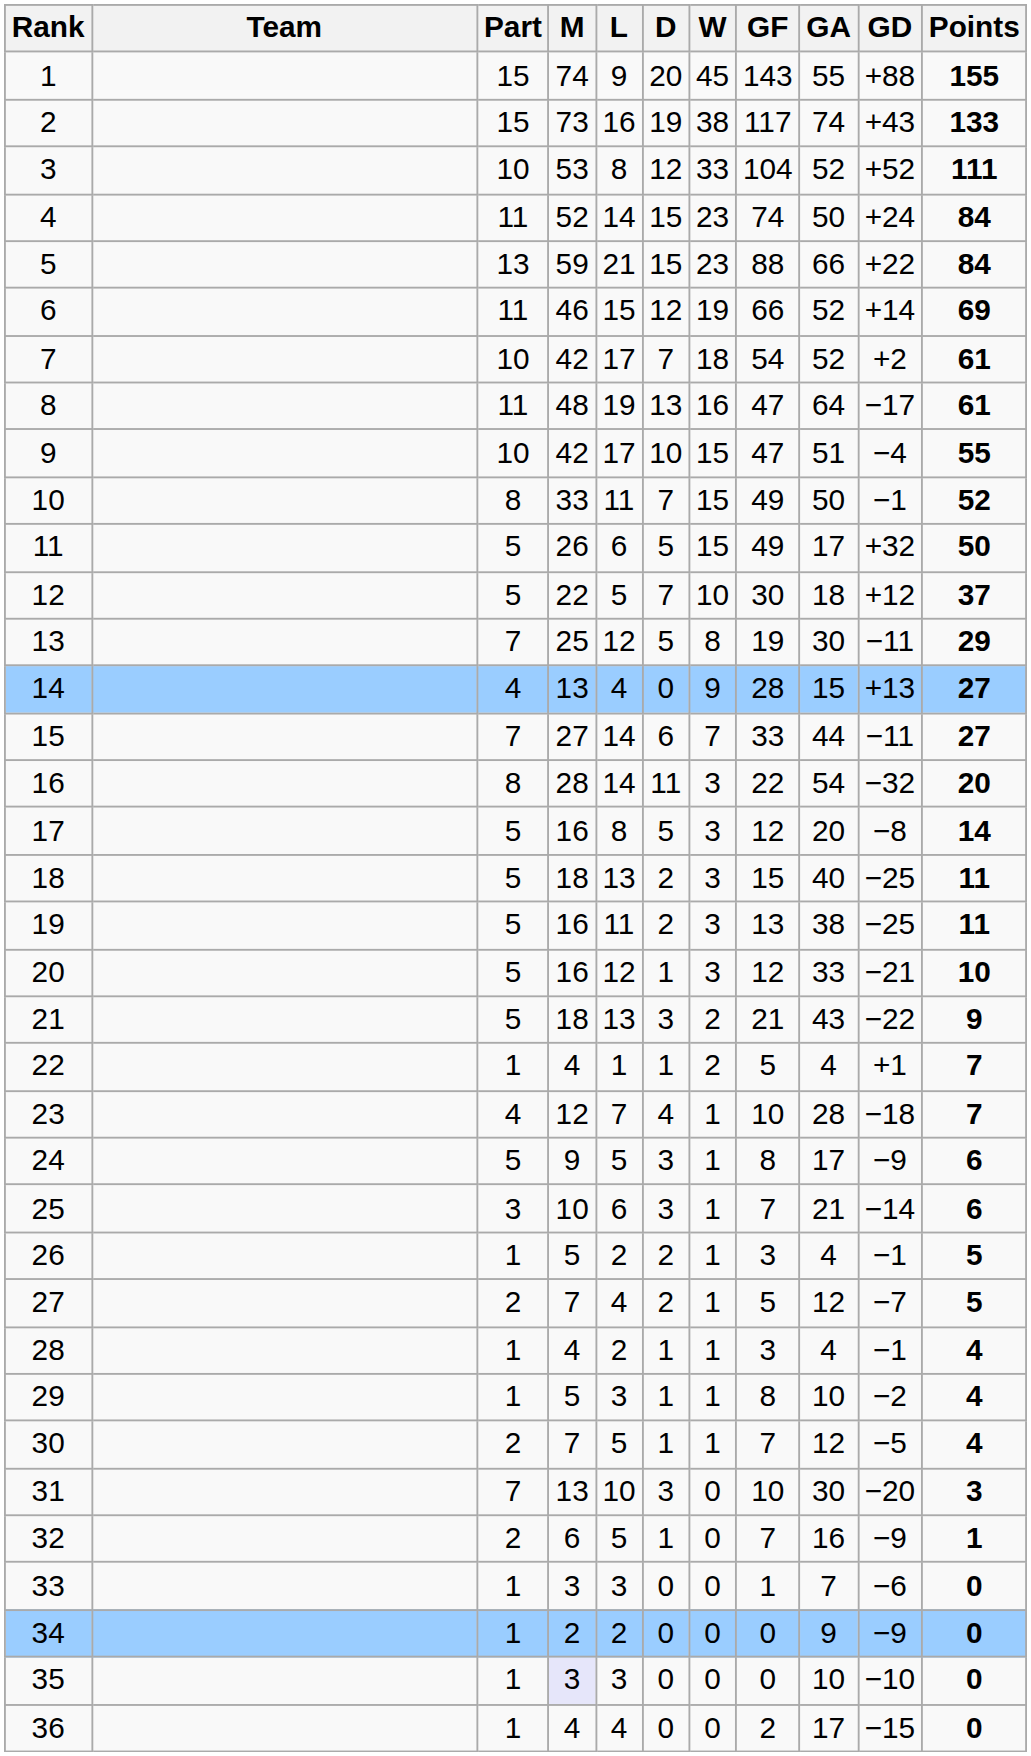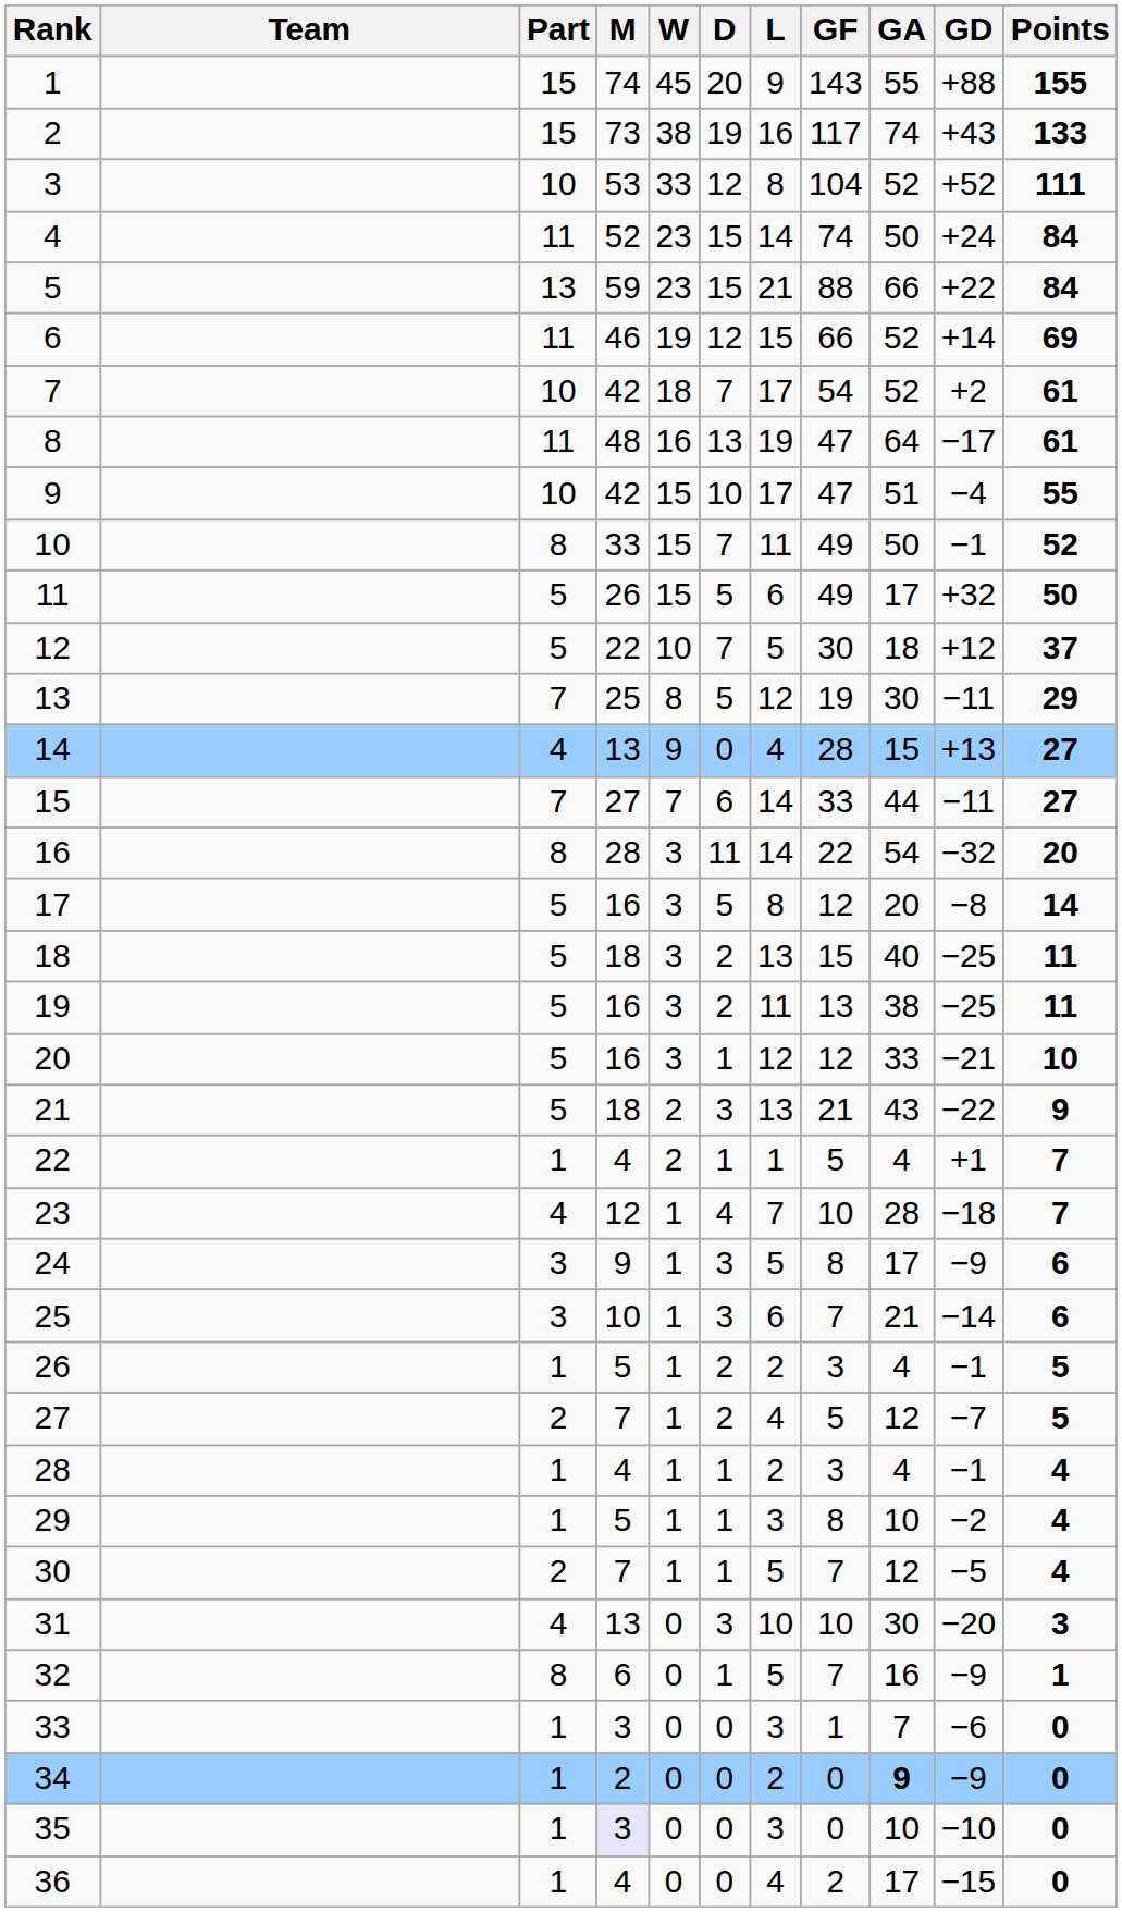 <table class="wikitable sortable" style="text-align:center">
 <tr>
 <th>Rank</th>
 <th width=200>Team</th>
 <th>Part</th>
 <th>M</th>
+<th>W</th>
+<th>D</th>
 <th>L</th>
-<th>D</th>
-<th>W</th>
 <th>GF</th>
 <th>GA</th>
 <th>GD</th>
 <th>Points</th>
 </tr>
 <tr>
 <td>1</td>
 <td align=left></td>
 <td>15</td>
 <td>74</td>
+<td>45</td>
+<td>20</td>
 <td>9</td>
-<td>20</td>
-<td>45</td>
 <td>143</td>
 <td>55</td>
 <td>+88</td>
 <td><strong>155</strong></td>
 </tr>
 <tr>
 <td>2</td>
 <td align=left></td>
 <td>15</td>
 <td>73</td>
+<td>38</td>
+<td>19</td>
 <td>16</td>
-<td>19</td>
-<td>38</td>
 <td>117</td>
 <td>74</td>
 <td>+43</td>
 <td><strong>133</strong></td>
 </tr>
 <tr>
 <td>3</td>
 <td align=left></td>
 <td>10</td>
 <td>53</td>
+<td>33</td>
+<td>12</td>
 <td>8</td>
-<td>12</td>
-<td>33</td>
 <td>104</td>
 <td>52</td>
 <td>+52</td>
 <td><strong>111</strong></td>
 </tr>
 <tr>
 <td>4</td>
 <td align=left></td>
 <td>11</td>
 <td>52</td>
+<td>23</td>
+<td>15</td>
 <td>14</td>
-<td>15</td>
-<td>23</td>
 <td>74</td>
 <td>50</td>
 <td>+24</td>
 <td><strong>84</strong></td>
 </tr>
 <tr>
 <td>5</td>
 <td align=left></td>
 <td>13</td>
 <td>59</td>
+<td>23</td>
+<td>15</td>
 <td>21</td>
-<td>15</td>
-<td>23</td>
 <td>88</td>
 <td>66</td>
 <td>+22</td>
 <td><strong>84</strong></td>
 </tr>
 <tr>
 <td>6</td>
 <td align=left></td>
 <td>11</td>
 <td>46</td>
+<td>19</td>
+<td>12</td>
 <td>15</td>
-<td>12</td>
-<td>19</td>
 <td>66</td>
 <td>52</td>
 <td>+14</td>
 <td><strong>69</strong></td>
 </tr>
 <tr>
 <td>7</td>
 <td align=left></td>
 <td>10</td>
 <td>42</td>
+<td>18</td>
+<td>7</td>
 <td>17</td>
-<td>7</td>
-<td>18</td>
 <td>54</td>
 <td>52</td>
 <td>+2</td>
 <td><strong>61</strong></td>
 </tr>
 <tr>
 <td>8</td>
 <td align=left></td>
 <td>11</td>
 <td>48</td>
+<td>16</td>
+<td>13</td>
 <td>19</td>
-<td>13</td>
-<td>16</td>
 <td>47</td>
 <td>64</td>
 <td>−17</td>
 <td><strong>61</strong></td>
 </tr>
 <tr>
 <td>9</td>
 <td align=left></td>
 <td>10</td>
 <td>42</td>
+<td>15</td>
+<td>10</td>
 <td>17</td>
-<td>10</td>
-<td>15</td>
 <td>47</td>
 <td>51</td>
 <td>−4</td>
 <td><strong>55</strong></td>
 </tr>
 <tr>
 <td>10</td>
 <td align=left></td>
 <td>8</td>
 <td>33</td>
+<td>15</td>
+<td>7</td>
 <td>11</td>
-<td>7</td>
-<td>15</td>
 <td>49</td>
 <td>50</td>
 <td>−1</td>
 <td><strong>52</strong></td>
 </tr>
 <tr>
 <td>11</td>
 <td align=left></td>
 <td>5</td>
 <td>26</td>
+<td>15</td>
+<td>5</td>
 <td>6</td>
-<td>5</td>
-<td>15</td>
 <td>49</td>
 <td>17</td>
 <td>+32</td>
 <td><strong>50</strong></td>
 </tr>
 <tr>
 <td>12</td>
 <td align=left></td>
 <td>5</td>
 <td>22</td>
+<td>10</td>
+<td>7</td>
 <td>5</td>
-<td>7</td>
-<td>10</td>
 <td>30</td>
 <td>18</td>
 <td>+12</td>
 <td><strong>37</strong></td>
 </tr>
 <tr>
 <td>13</td>
 <td align=left></td>
 <td>7</td>
 <td>25</td>
+<td>8</td>
+<td>5</td>
 <td>12</td>
-<td>5</td>
-<td>8</td>
 <td>19</td>
 <td>30</td>
 <td>−11</td>
 <td><strong>29</strong></td>
 </tr>
 <tr style="background:#9acdff;">
 <td>14</td>
 <td align=left></td>
 <td>4</td>
 <td>13</td>
+<td>9</td>
+<td>0</td>
 <td>4</td>
-<td>0</td>
-<td>9</td>
 <td>28</td>
 <td>15</td>
 <td>+13</td>
 <td><strong>27</strong></td>
 </tr>
 <tr>
 <td>15</td>
 <td align=left></td>
 <td>7</td>
 <td>27</td>
+<td>7</td>
+<td>6</td>
 <td>14</td>
-<td>6</td>
-<td>7</td>
 <td>33</td>
 <td>44</td>
 <td>−11</td>
 <td><strong>27</strong></td>
 </tr>
 <tr>
 <td>16</td>
 <td align=left></td>
 <td>8</td>
 <td>28</td>
+<td>3</td>
+<td>11</td>
 <td>14</td>
-<td>11</td>
-<td>3</td>
 <td>22</td>
 <td>54</td>
 <td>−32</td>
 <td><strong>20</strong></td>
 </tr>
 <tr>
 <td>17</td>
 <td align=left></td>
 <td>5</td>
 <td>16</td>
+<td>3</td>
+<td>5</td>
 <td>8</td>
-<td>5</td>
-<td>3</td>
 <td>12</td>
 <td>20</td>
 <td>−8</td>
 <td><strong>14</strong></td>
 </tr>
 <tr>
 <td>18</td>
 <td align=left></td>
 <td>5</td>
 <td>18</td>
+<td>3</td>
+<td>2</td>
 <td>13</td>
-<td>2</td>
-<td>3</td>
 <td>15</td>
 <td>40</td>
 <td>−25</td>
 <td><strong>11</strong></td>
 </tr>
 <tr>
 <td>19</td>
 <td align=left></td>
 <td>5</td>
 <td>16</td>
+<td>3</td>
+<td>2</td>
 <td>11</td>
-<td>2</td>
-<td>3</td>
 <td>13</td>
 <td>38</td>
 <td>−25</td>
 <td><strong>11</strong></td>
 </tr>
 <tr>
 <td>20</td>
 <td align=left></td>
 <td>5</td>
 <td>16</td>
+<td>3</td>
+<td>1</td>
 <td>12</td>
-<td>1</td>
-<td>3</td>
 <td>12</td>
 <td>33</td>
 <td>−21</td>
 <td><strong>10</strong></td>
 </tr>
 <tr>
 <td>21</td>
 <td align=left></td>
 <td>5</td>
 <td>18</td>
+<td>2</td>
+<td>3</td>
 <td>13</td>
-<td>3</td>
-<td>2</td>
 <td>21</td>
 <td>43</td>
 <td>−22</td>
 <td><strong>9</strong></td>
 </tr>
 <tr>
 <td>22</td>
 <td align=left></td>
 <td>1</td>
 <td>4</td>
+<td>2</td>
 <td>1</td>
 <td>1</td>
-<td>2</td>
 <td>5</td>
 <td>4</td>
 <td>+1</td>
 <td><strong>7</strong></td>
 </tr>
 <tr>
 <td>23</td>
 <td align=left></td>
 <td>4</td>
 <td>12</td>
+<td>1</td>
+<td>4</td>
 <td>7</td>
-<td>4</td>
-<td>1</td>
 <td>10</td>
 <td>28</td>
 <td>−18</td>
 <td><strong>7</strong></td>
 </tr>
 <tr>
 <td>24</td>
 <td align=left></td>
+<td>3</td>
+<td>9</td>
+<td>1</td>
+<td>3</td>
 <td>5</td>
-<td>9</td>
-<td>5</td>
-<td>3</td>
-<td>1</td>
 <td>8</td>
 <td>17</td>
 <td>−9</td>
 <td><strong>6</strong></td>
 </tr>
 <tr>
 <td>25</td>
 <td align=left></td>
 <td>3</td>
 <td>10</td>
+<td>1</td>
+<td>3</td>
 <td>6</td>
-<td>3</td>
-<td>1</td>
 <td>7</td>
 <td>21</td>
 <td>−14</td>
 <td><strong>6</strong></td>
 </tr>
 <tr>
 <td>26</td>
 <td align=left></td>
 <td>1</td>
 <td>5</td>
+<td>1</td>
 <td>2</td>
 <td>2</td>
-<td>1</td>
 <td>3</td>
 <td>4</td>
 <td>−1</td>
 <td><strong>5</strong></td>
 </tr>
 <tr>
 <td>27</td>
 <td align=left></td>
 <td>2</td>
 <td>7</td>
+<td>1</td>
+<td>2</td>
 <td>4</td>
-<td>2</td>
-<td>1</td>
 <td>5</td>
 <td>12</td>
 <td>−7</td>
 <td><strong>5</strong></td>
 </tr>
 <tr>
 <td>28</td>
 <td align=left></td>
 <td>1</td>
 <td>4</td>
-<td>2</td>
 <td>1</td>
 <td>1</td>
+<td>2</td>
 <td>3</td>
 <td>4</td>
 <td>−1</td>
 <td><strong>4</strong></td>
 </tr>
 <tr>
 <td>29</td>
 <td align=left></td>
 <td>1</td>
 <td>5</td>
-<td>3</td>
 <td>1</td>
 <td>1</td>
+<td>3</td>
 <td>8</td>
 <td>10</td>
 <td>−2</td>
 <td><strong>4</strong></td>
 </tr>
 <tr>
 <td>30</td>
 <td align=left></td>
 <td>2</td>
 <td>7</td>
-<td>5</td>
 <td>1</td>
 <td>1</td>
+<td>5</td>
 <td>7</td>
 <td>12</td>
 <td>−5</td>
 <td><strong>4</strong></td>
 </tr>
 <tr>
 <td>31</td>
 <td align=left></td>
-<td>7</td>
+<td>4</td>
 <td>13</td>
+<td>0</td>
+<td>3</td>
 <td>10</td>
-<td>3</td>
-<td>0</td>
 <td>10</td>
 <td>30</td>
 <td>−20</td>
 <td><strong>3</strong></td>
 </tr>
 <tr>
 <td>32</td>
 <td align=left></td>
-<td>2</td>
+<td>8</td>
 <td>6</td>
+<td>0</td>
+<td>1</td>
 <td>5</td>
-<td>1</td>
-<td>0</td>
 <td>7</td>
 <td>16</td>
 <td>−9</td>
 <td><strong>1</strong></td>
 </tr>
 <tr>
 <td>33</td>
 <td align=left></td>
 <td>1</td>
 <td>3</td>
-<td>3</td>
 <td>0</td>
 <td>0</td>
+<td>3</td>
 <td>1</td>
 <td>7</td>
 <td>−6</td>
 <td><strong>0</strong></td>
 </tr>
 <tr style="background:#9acdff;">
 <td>34</td>
 <td align=left></td>
 <td>1</td>
 <td>2</td>
+<td>0</td>
+<td>0</td>
 <td>2</td>
 <td>0</td>
-<td>0</td>
-<td>0</td>
-<td>9</td>
+<td><strong>9</strong></td>
 <td>−9</td>
 <td><strong>0</strong></td>
 </tr>
 <tr>
 <td>35</td>
 <td align=left></td>
 <td>1</td>
 <td style="background: lavender;">3</td>
-<td>3</td>
 <td>0</td>
 <td>0</td>
+<td>3</td>
 <td>0</td>
 <td>10</td>
 <td>−10</td>
 <td><strong>0</strong></td>
 </tr>
 <tr>
 <td>36</td>
 <td align=left></td>
 <td>1</td>
 <td>4</td>
-<td>4</td>
 <td>0</td>
 <td>0</td>
+<td>4</td>
 <td>2</td>
 <td>17</td>
 <td>−15</td>
 <td><strong>0</strong></td>
 </tr>
 </table>
